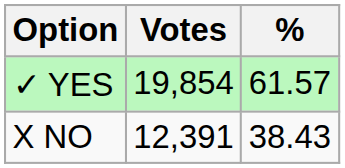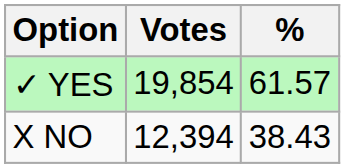 <table class="wikitable">
 <tr>
 <th>Option</th>
 <th>Votes</th>
 <th>%</th>
 </tr>
 <tr>
 <td style=background:#bbf8be>✓ YES</td>
 <td style=background:#bbf8be>19,854</td>
 <td style=background:#bbf8be>61.57</td>
 </tr>
 <tr>
 <td>X NO</td>
-<td>12,391</td>
+<td>12,394</td>
 <td>38.43</td>
 </tr>
 </table>
